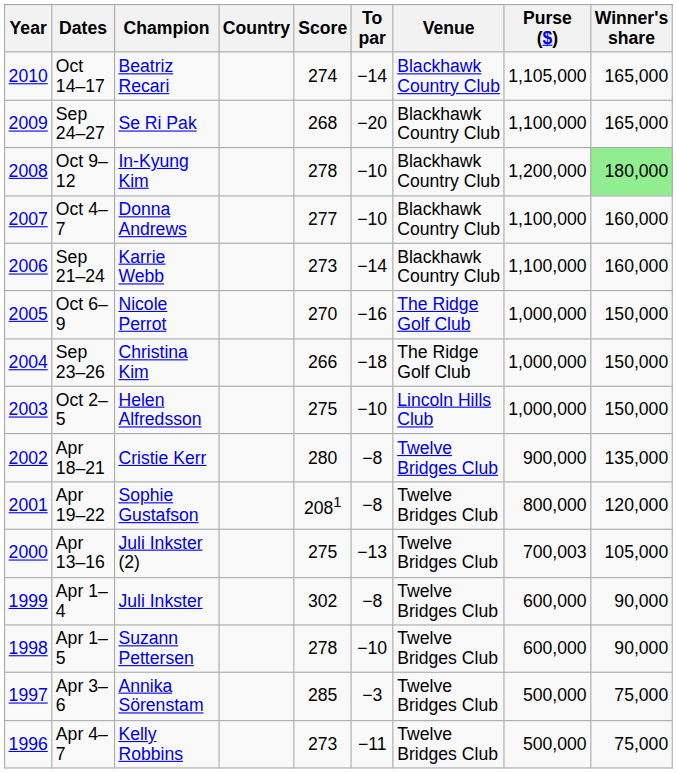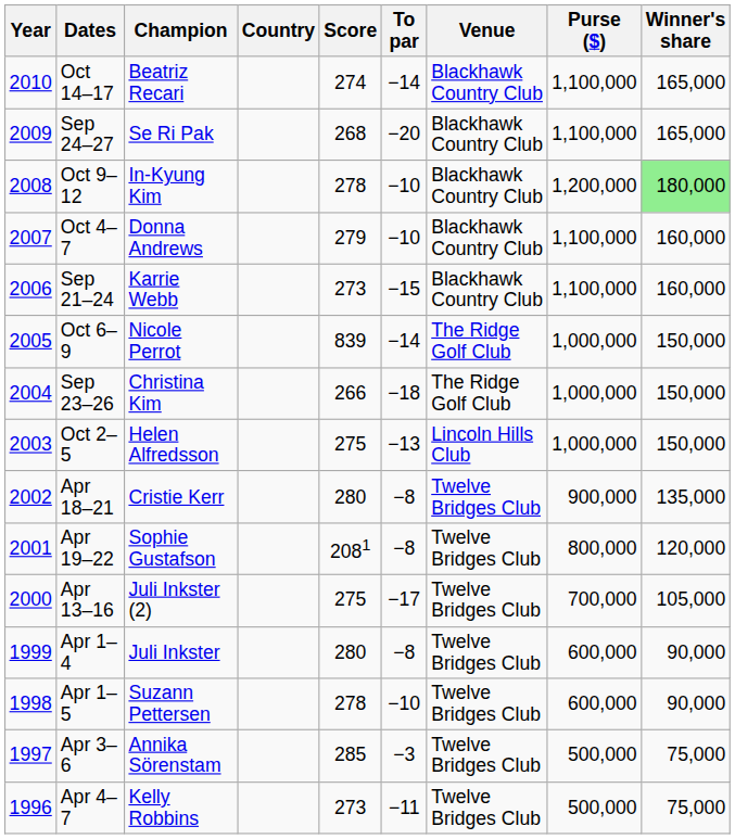 <table class="wikitable">
 <tr>
 <th>Year</th>
 <th>Dates</th>
 <th>Champion</th>
 <th>Country</th>
 <th>Score</th>
 <th>To par</th>
 <th>Venue</th>
 <th>Purse<br>(<a href='#'>$</a>)</th>
 <th>Winner's<br>share</th>
 </tr>
 <tr>
 <td><a href='#'>2010</a></td>
 <td>Oct 14–17</td>
 <td><a href='#'>Beatriz Recari</a></td>
 <td></td>
 <td align=center>274</td>
 <td align=center>−14</td>
 <td><a href='#'>Blackhawk Country Club</a></td>
-<td align=right>1,105,000</td>
+<td align=right>1,100,000</td>
 <td align=right>165,000</td>
 </tr>
 <tr>
 <td><a href='#'>2009</a></td>
 <td>Sep 24–27</td>
 <td><a href='#'>Se Ri Pak</a></td>
 <td></td>
 <td align=center>268</td>
 <td align=center>−20</td>
 <td>Blackhawk Country Club</td>
 <td align=right>1,100,000</td>
 <td align=right>165,000</td>
 </tr>
 <tr>
 <td><a href='#'>2008</a></td>
 <td>Oct 9–12</td>
 <td><a href='#'>In-Kyung Kim</a></td>
 <td></td>
 <td align=center>278</td>
 <td align=center>−10</td>
 <td>Blackhawk Country Club</td>
 <td align=right>1,200,000</td>
 <td align=right style="background: lightgreen;">180,000</td>
 </tr>
 <tr>
 <td><a href='#'>2007</a></td>
 <td>Oct 4–7</td>
 <td><a href='#'>Donna Andrews</a></td>
 <td></td>
-<td align=center>277</td>
+<td align=center>279</td>
 <td align=center>−10</td>
 <td>Blackhawk Country Club</td>
 <td align=right>1,100,000</td>
 <td align=right>160,000</td>
 </tr>
 <tr>
 <td><a href='#'>2006</a></td>
 <td>Sep 21–24</td>
 <td><a href='#'>Karrie Webb</a></td>
 <td></td>
 <td align=center>273</td>
-<td align=center>−14</td>
+<td align=center>−15</td>
 <td>Blackhawk Country Club</td>
 <td align=right>1,100,000</td>
 <td align=right>160,000</td>
 </tr>
 <tr>
 <td><a href='#'>2005</a></td>
 <td>Oct 6–9</td>
 <td><a href='#'>Nicole Perrot</a></td>
 <td></td>
-<td align=center>270</td>
-<td align=center>−16</td>
+<td align=center>839</td>
+<td align=center>−14</td>
 <td><a href='#'>The Ridge Golf Club</a></td>
 <td align=right>1,000,000</td>
 <td align=right>150,000</td>
 </tr>
 <tr>
 <td><a href='#'>2004</a></td>
 <td>Sep 23–26</td>
 <td><a href='#'>Christina Kim</a></td>
 <td></td>
 <td align=center>266</td>
 <td align=center>−18</td>
 <td>The Ridge Golf Club</td>
 <td align=right>1,000,000</td>
 <td align=right>150,000</td>
 </tr>
 <tr>
 <td><a href='#'>2003</a></td>
 <td>Oct 2–5</td>
 <td><a href='#'>Helen Alfredsson</a></td>
 <td></td>
 <td align=center>275</td>
-<td align=center>−10</td>
+<td align=center>−13</td>
 <td><a href='#'>Lincoln Hills Club</a></td>
 <td align=right>1,000,000</td>
 <td align=right>150,000</td>
 </tr>
 <tr>
 <td><a href='#'>2002</a></td>
 <td>Apr 18–21</td>
 <td><a href='#'>Cristie Kerr</a></td>
 <td></td>
 <td align=center>280</td>
 <td align=center>−8</td>
 <td><a href='#'>Twelve Bridges Club</a></td>
 <td align=right>900,000</td>
 <td align=right>135,000</td>
 </tr>
 <tr>
 <td><a href='#'>2001</a></td>
 <td>Apr 19–22</td>
 <td><a href='#'>Sophie Gustafson</a></td>
 <td></td>
 <td align=center>208<sup>1</sup></td>
 <td align=center>−8</td>
 <td>Twelve Bridges Club</td>
 <td align=right>800,000</td>
 <td align=right>120,000</td>
 </tr>
 <tr>
 <td><a href='#'>2000</a></td>
 <td>Apr 13–16</td>
 <td><a href='#'>Juli Inkster</a> (2)</td>
 <td></td>
 <td align=center>275</td>
-<td align=center>−13</td>
+<td align=center>−17</td>
 <td>Twelve Bridges Club</td>
-<td align=right>700,003</td>
+<td align=right>700,000</td>
 <td align=right>105,000</td>
 </tr>
 <tr>
 <td><a href='#'>1999</a></td>
 <td>Apr 1–4</td>
 <td><a href='#'>Juli Inkster</a></td>
 <td></td>
-<td align=center>302</td>
+<td align=center>280</td>
 <td align=center>−8</td>
 <td>Twelve Bridges Club</td>
 <td align=right>600,000</td>
 <td align=right>90,000</td>
 </tr>
 <tr>
 <td><a href='#'>1998</a></td>
 <td>Apr 1–5</td>
 <td><a href='#'>Suzann Pettersen</a></td>
 <td></td>
 <td align=center>278</td>
 <td align=center>−10</td>
 <td>Twelve Bridges Club</td>
 <td align=right>600,000</td>
 <td align=right>90,000</td>
 </tr>
 <tr>
 <td><a href='#'>1997</a></td>
 <td>Apr 3–6</td>
 <td><a href='#'>Annika Sörenstam</a></td>
 <td></td>
 <td align=center>285</td>
 <td align=center>−3</td>
 <td>Twelve Bridges Club</td>
 <td align=right>500,000</td>
 <td align=right>75,000</td>
 </tr>
 <tr>
 <td><a href='#'>1996</a></td>
 <td>Apr 4–7</td>
 <td><a href='#'>Kelly Robbins</a></td>
 <td></td>
 <td align=center>273</td>
 <td align=center>−11</td>
 <td>Twelve Bridges Club</td>
 <td align=right>500,000</td>
 <td align=right>75,000</td>
 </tr>
 </table>
